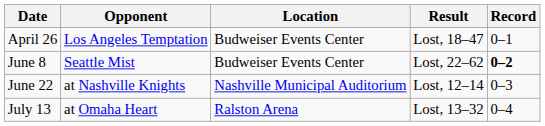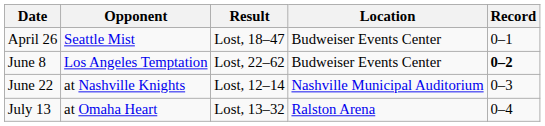 <table class="wikitable">
 <tr>
 <th>Date</th>
 <th>Opponent</th>
+<th>Result</th>
 <th>Location</th>
-<th>Result</th>
 <th>Record</th>
 </tr>
 <tr>
 <td>April 26</td>
-<td><a href='#'>Los Angeles Temptation</a></td>
+<td><a href='#'>Seattle Mist</a></td>
+<td>Lost, 18–47</td>
 <td>Budweiser Events Center</td>
-<td>Lost, 18–47</td>
 <td>0–1</td>
 </tr>
 <tr>
 <td>June 8</td>
-<td><a href='#'>Seattle Mist</a></td>
+<td><a href='#'>Los Angeles Temptation</a></td>
+<td>Lost, 22–62</td>
 <td>Budweiser Events Center</td>
-<td>Lost, 22–62</td>
 <td><strong>0–2</strong></td>
 </tr>
 <tr>
 <td>June 22</td>
 <td>at <a href='#'>Nashville Knights</a></td>
+<td>Lost, 12–14</td>
 <td><a href='#'>Nashville Municipal Auditorium</a></td>
-<td>Lost, 12–14</td>
 <td>0–3</td>
 </tr>
 <tr>
 <td>July 13</td>
 <td>at <a href='#'>Omaha Heart</a></td>
+<td>Lost, 13–32</td>
 <td><a href='#'>Ralston Arena</a></td>
-<td>Lost, 13–32</td>
 <td>0–4</td>
 </tr>
 </table>
